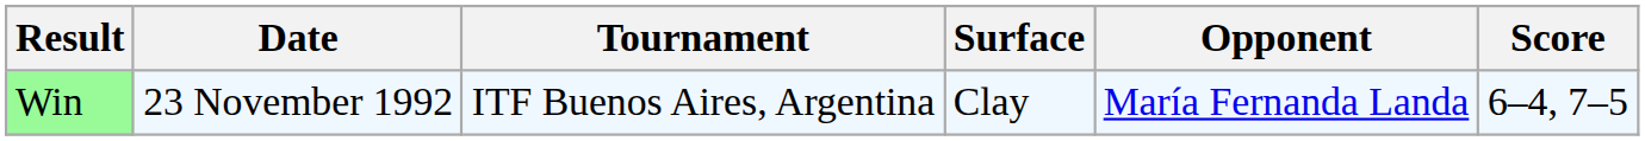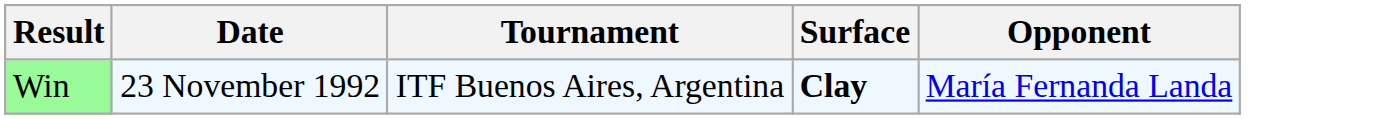 <table class="sortable wikitable" style="font-size:97%">
 <tr>
 <th>Result</th>
 <th>Date</th>
 <th>Tournament</th>
 <th>Surface</th>
 <th>Opponent</th>
-<th>Score</th>
 </tr>
 <tr style="background:#f0f8ff;">
 <td bgcolor="98FB98">Win</td>
 <td>23 November 1992</td>
 <td>ITF Buenos Aires, Argentina</td>
-<td>Clay</td>
+<td><strong>Clay</strong></td>
 <td> <a href='#'>María Fernanda Landa</a></td>
-<td>6–4, 7–5</td>
 </tr>
 </table>
